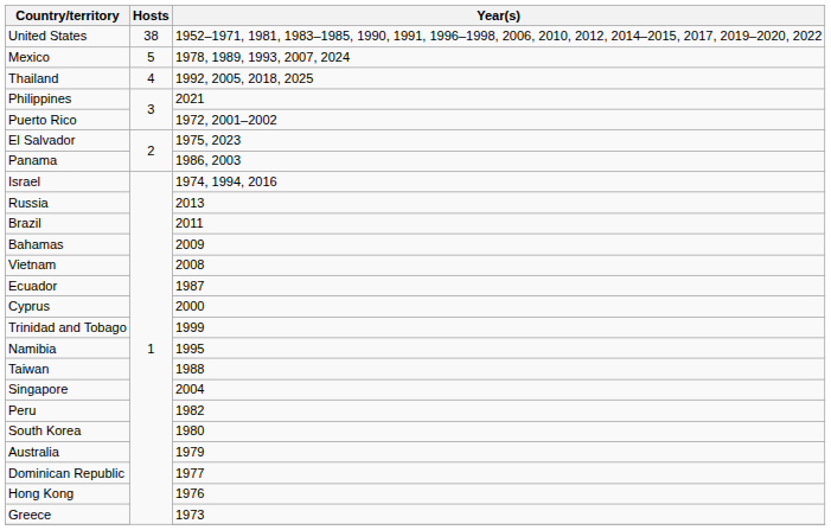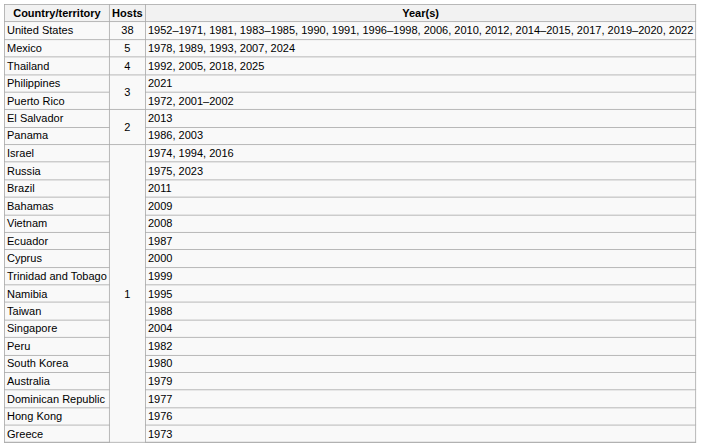 <table class="wikitable sortable" style="font-size: 84%;">
 <tr>
 <th>Country/territory</th>
 <th>Hosts</th>
 <th>Year(s)</th>
 </tr>
 <tr>
 <td>United States</td>
 <td align="center">38</td>
 <td>1952–1971, 1981, 1983–1985, 1990, 1991, 1996–1998, 2006, 2010, 2012, 2014–2015, 2017, 2019–2020, 2022</td>
 </tr>
 <tr>
 <td>Mexico</td>
 <td align="center">5</td>
 <td>1978, 1989, 1993, 2007, 2024</td>
 </tr>
 <tr>
 <td>Thailand</td>
 <td align="center" rowspan="1">4</td>
 <td>1992, 2005, 2018, 2025</td>
 </tr>
 <tr>
 <td>Philippines</td>
 <td align="center" rowspan="2">3</td>
 <td>2021</td>
 </tr>
 <tr>
 <td>Puerto Rico</td>
 <td>1972, 2001–2002</td>
 </tr>
 <tr>
 <td>El Salvador</td>
 <td rowspan="2" align="center">2</td>
-<td>1975, 2023</td>
+<td>2013</td>
 </tr>
 <tr>
 <td>Panama</td>
 <td>1986, 2003</td>
 </tr>
 <tr>
 <td>Israel</td>
 <td rowspan="18" align="center">1</td>
 <td>1974, 1994, 2016</td>
 </tr>
 <tr>
 <td>Russia</td>
-<td>2013</td>
+<td>1975, 2023</td>
 </tr>
 <tr>
 <td>Brazil</td>
 <td>2011</td>
 </tr>
 <tr>
 <td>Bahamas</td>
 <td>2009</td>
 </tr>
 <tr>
 <td>Vietnam</td>
 <td>2008</td>
 </tr>
 <tr>
 <td>Ecuador</td>
 <td>1987</td>
 </tr>
 <tr>
 <td>Cyprus</td>
 <td>2000</td>
 </tr>
 <tr>
 <td>Trinidad and Tobago</td>
 <td>1999</td>
 </tr>
 <tr>
 <td>Namibia</td>
 <td>1995</td>
 </tr>
 <tr>
 <td>Taiwan</td>
 <td>1988</td>
 </tr>
 <tr>
 <td>Singapore</td>
 <td>2004</td>
 </tr>
 <tr>
 <td>Peru</td>
 <td>1982</td>
 </tr>
 <tr>
 <td>South Korea</td>
 <td>1980</td>
 </tr>
 <tr>
 <td>Australia</td>
 <td>1979</td>
 </tr>
 <tr>
 <td>Dominican Republic</td>
 <td>1977</td>
 </tr>
 <tr>
 <td>Hong Kong</td>
 <td>1976</td>
 </tr>
 <tr>
 <td>Greece</td>
 <td>1973</td>
 </tr>
 <tr>
 </tr>
 </table>
